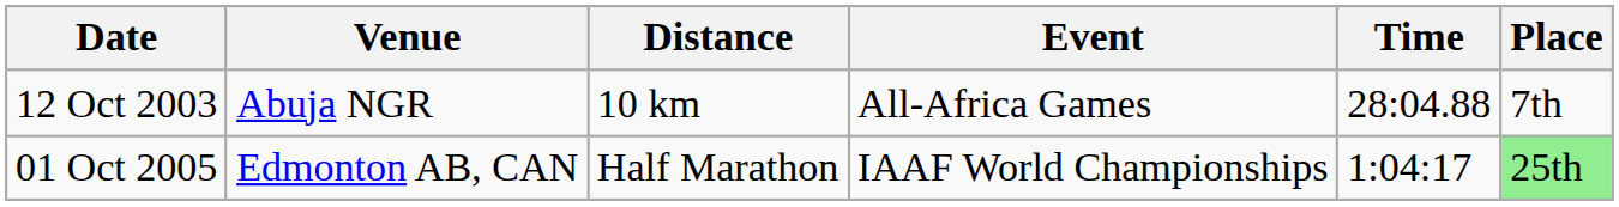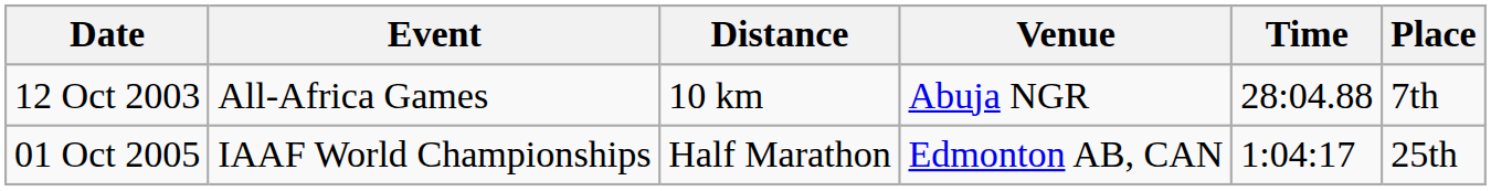 <table class="wikitable">
 <tr>
 <th>Date</th>
+<th>Event</th>
+<th>Distance</th>
 <th>Venue</th>
-<th>Distance</th>
-<th>Event</th>
 <th>Time</th>
 <th>Place</th>
 </tr>
 <tr>
 <td>12 Oct 2003</td>
+<td>All-Africa Games</td>
+<td>10 km</td>
 <td><a href='#'>Abuja</a> NGR</td>
-<td>10 km</td>
-<td>All-Africa Games</td>
 <td>28:04.88</td>
 <td>7th</td>
 </tr>
 <tr>
 <td>01 Oct 2005</td>
+<td>IAAF World Championships</td>
+<td>Half Marathon</td>
 <td><a href='#'>Edmonton</a> AB, CAN</td>
-<td>Half Marathon</td>
-<td>IAAF World Championships</td>
 <td>1:04:17</td>
-<td style="background: lightgreen;">25th</td>
+<td>25th</td>
 </tr>
 </table>
